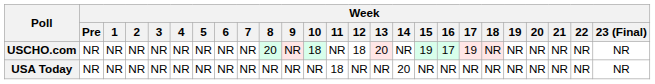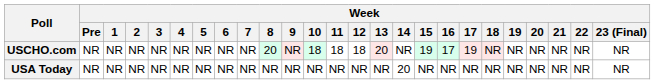 <table class="wikitable" style="white-space:nowrap;">
 <tr>
 <th scope="col" width="100" rowspan="2">Poll</th>
 <th colspan="25">Week</th>
 </tr>
 <tr>
 <th scope="col" width="30">Pre</th>
 <th scope="col" width="30">1</th>
 <th scope="col" width="30">2</th>
 <th scope="col" width="30">3</th>
 <th scope="col" width="30">4</th>
 <th scope="col" width="30">5</th>
 <th scope="col" width="30">6</th>
 <th scope="col" width="30">7</th>
 <th scope="col" width="30">8</th>
 <th scope="col" width="30">9</th>
 <th scope="col" width="30">10</th>
 <th scope="col" width="30">11</th>
 <th scope="col" width="30">12</th>
 <th scope="col" width="30">13</th>
 <th scope="col" width="30">14</th>
 <th scope="col" width="30">15</th>
 <th scope="col" width="30">16</th>
 <th scope="col" width="30">17</th>
 <th scope="col" width="30">18</th>
 <th scope="col" width="30">19</th>
 <th scope="col" width="30">20</th>
 <th scope="col" width="30">21</th>
 <th scope="col" width="30">22</th>
 <th scope="col" width="30">23 (Final)</th>
 </tr>
 <tr style="text-align:center;">
 <th>USCHO.com</th>
 <td bgcolor=FFFFFF>NR</td>
 <td bgcolor=FFFFFF>NR</td>
 <td bgcolor=FFFFFF>NR</td>
 <td bgcolor=FFFFFF>NR</td>
 <td bgcolor=FFFFFF>NR</td>
 <td bgcolor=FFFFFF>NR</td>
 <td bgcolor=FFFFFF>NR</td>
 <td bgcolor=FFFFFF>NR</td>
 <td bgcolor=D8FFEB>20</td>
 <td bgcolor=FFE6E6>NR</td>
 <td bgcolor=D8FFEB>18</td>
-<td bgcolor=FFFFFF>NR</td>
+<td bgcolor=FFFFFF>18</td>
 <td bgcolor=FFFFFF>18</td>
 <td bgcolor=FFE6E6>20</td>
 <td bgcolor=FFFFFF>NR</td>
 <td bgcolor=D8FFEB>19</td>
 <td bgcolor=D8FFEB>17</td>
 <td bgcolor=FFE6E6>19</td>
 <td bgcolor=FFE6E6>NR</td>
 <td bgcolor=FFFFFF>NR</td>
 <td bgcolor=FFFFFF>NR</td>
 <td bgcolor=FFFFFF>NR</td>
 <td bgcolor=FFFFFF>NR</td>
 <td bgcolor=FFFFFF>NR</td>
 </tr>
 <tr style="text-align:center;">
 <th>USA Today</th>
 <td bgcolor=FFFFFF>NR</td>
 <td bgcolor=FFFFFF>NR</td>
 <td bgcolor=FFFFFF>NR</td>
 <td bgcolor=FFFFFF>NR</td>
 <td bgcolor=FFFFFF>NR</td>
 <td bgcolor=FFFFFF>NR</td>
 <td bgcolor=FFFFFF>NR</td>
 <td bgcolor=FFFFFF>NR</td>
 <td bgcolor=FFFFFF>NR</td>
 <td bgcolor=FFFFFF>NR</td>
 <td bgcolor=FFFFFF>NR</td>
-<td bgcolor=FFFFFF>18</td>
+<td bgcolor=FFFFFF>NR</td>
 <td bgcolor=FFFFFF>NR</td>
 <td bgcolor=FFFFFF>NR</td>
 <td bgcolor=FFFFFF>20</td>
 <td bgcolor=FFFFFF>NR</td>
 <td bgcolor=FFFFFF>NR</td>
 <td bgcolor=FFFFFF>NR</td>
 <td bgcolor=FFFFFF>NR</td>
 <td bgcolor=FFFFFF>NR</td>
 <td bgcolor=FFFFFF>NR</td>
 <td bgcolor=FFFFFF>NR</td>
 <td bgcolor=FFFFFF>NR</td>
 <td bgcolor=FFFFFF>NR</td>
 </tr>
 </table>
